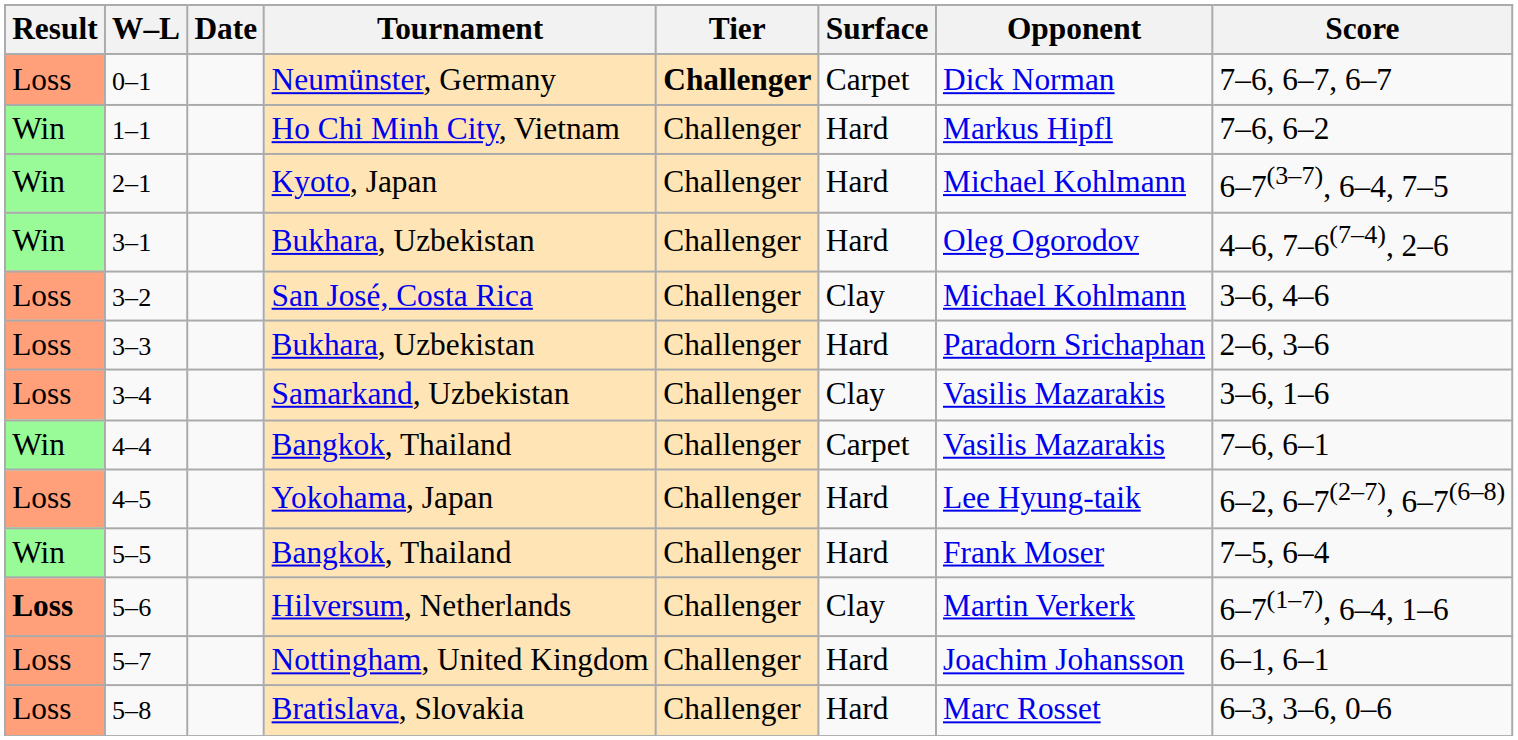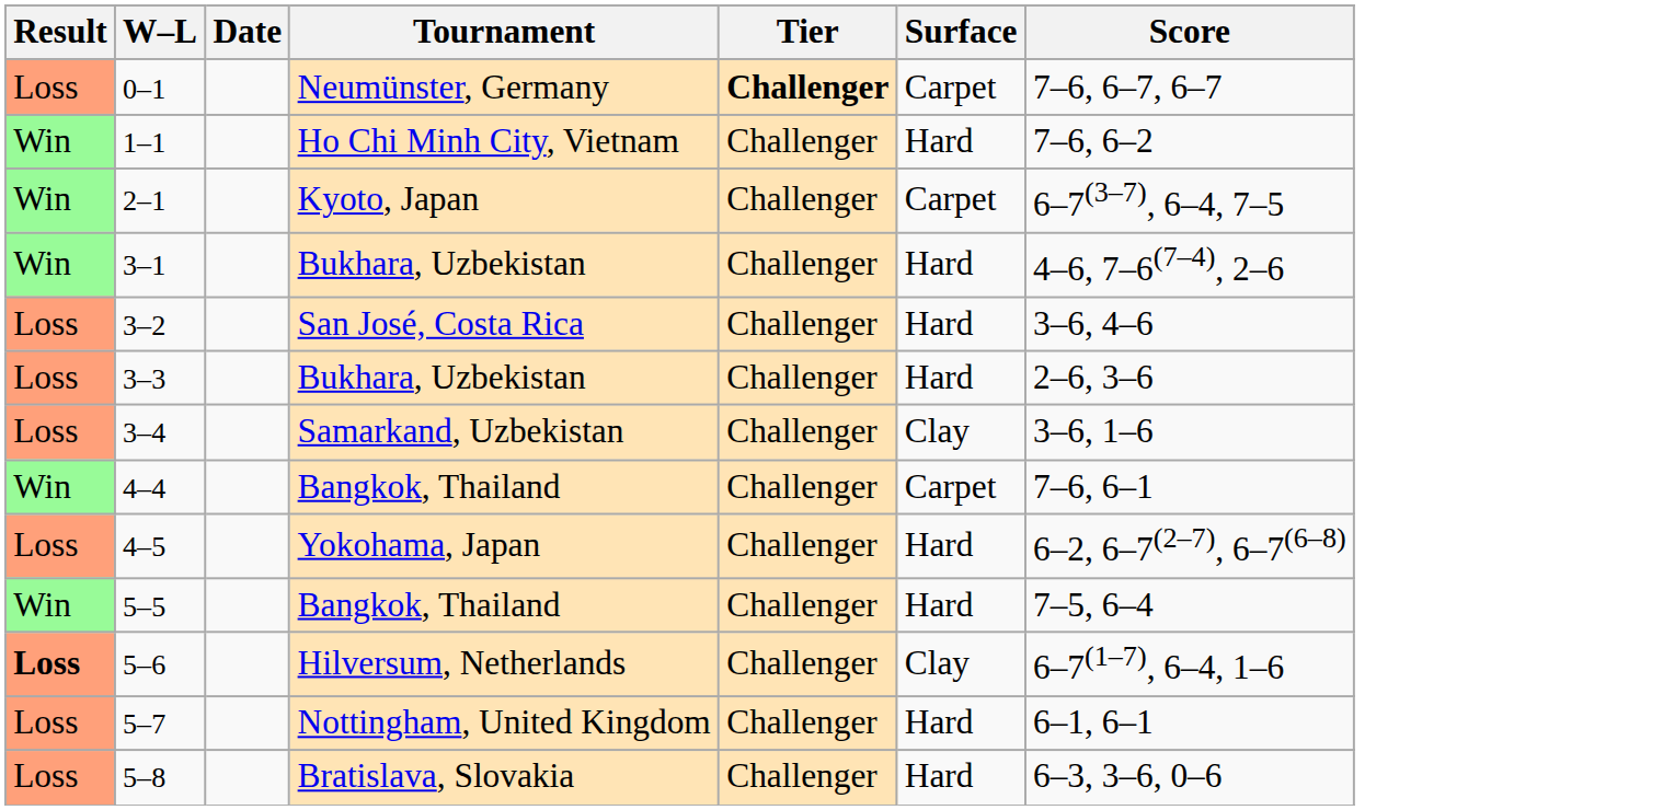 <table class="sortable wikitable">
 <tr>
 <th>Result</th>
 <th class="unsortable">W–L</th>
 <th>Date</th>
 <th>Tournament</th>
 <th>Tier</th>
 <th>Surface</th>
-<th>Opponent</th>
 <th class="unsortable">Score</th>
 </tr>
 <tr>
 <td style="background:#ffa07a;">Loss</td>
 <td><small>0–1</small></td>
 <td></td>
 <td style="background:moccasin;"><a href='#'>Neumünster</a>, Germany</td>
 <td style="background:moccasin;"><strong>Challenger</strong></td>
 <td>Carpet</td>
-<td> <a href='#'>Dick Norman</a></td>
 <td>7–6, 6–7, 6–7</td>
 </tr>
 <tr>
 <td style="background:#98fb98;">Win</td>
 <td><small>1–1</small></td>
 <td></td>
 <td style="background:moccasin;"><a href='#'>Ho Chi Minh City</a>, Vietnam</td>
 <td style="background:moccasin;">Challenger</td>
 <td>Hard</td>
-<td> <a href='#'>Markus Hipfl</a></td>
 <td>7–6, 6–2</td>
 </tr>
 <tr>
 <td style="background:#98fb98;">Win</td>
 <td><small>2–1</small></td>
 <td></td>
 <td style="background:moccasin;"><a href='#'>Kyoto</a>, Japan</td>
 <td style="background:moccasin;">Challenger</td>
-<td>Hard</td>
-<td> <a href='#'>Michael Kohlmann</a></td>
+<td>Carpet</td>
 <td>6–7<sup>(3–7)</sup>, 6–4, 7–5</td>
 </tr>
 <tr>
 <td style="background:#98fb98;">Win</td>
 <td><small>3–1</small></td>
 <td></td>
 <td style="background:moccasin;"><a href='#'>Bukhara</a>, Uzbekistan</td>
 <td style="background:moccasin;">Challenger</td>
 <td>Hard</td>
-<td> <a href='#'>Oleg Ogorodov</a></td>
 <td>4–6, 7–6<sup>(7–4)</sup>, 2–6</td>
 </tr>
 <tr>
 <td style="background:#ffa07a;">Loss</td>
 <td><small>3–2</small></td>
 <td></td>
 <td style="background:moccasin;"><a href='#'>San José, Costa Rica</a></td>
 <td style="background:moccasin;">Challenger</td>
-<td>Clay</td>
-<td> <a href='#'>Michael Kohlmann</a></td>
+<td>Hard</td>
 <td>3–6, 4–6</td>
 </tr>
 <tr>
 <td style="background:#ffa07a;">Loss</td>
 <td><small>3–3</small></td>
 <td></td>
 <td style="background:moccasin;"><a href='#'>Bukhara</a>, Uzbekistan</td>
 <td style="background:moccasin;">Challenger</td>
 <td>Hard</td>
-<td> <a href='#'>Paradorn Srichaphan</a></td>
 <td>2–6, 3–6</td>
 </tr>
 <tr>
 <td style="background:#ffa07a;">Loss</td>
 <td><small>3–4</small></td>
 <td></td>
 <td style="background:moccasin;"><a href='#'>Samarkand</a>, Uzbekistan</td>
 <td style="background:moccasin;">Challenger</td>
 <td>Clay</td>
-<td> <a href='#'>Vasilis Mazarakis</a></td>
 <td>3–6, 1–6</td>
 </tr>
 <tr>
 <td style="background:#98fb98;">Win</td>
 <td><small>4–4</small></td>
 <td></td>
 <td style="background:moccasin;"><a href='#'>Bangkok</a>, Thailand</td>
 <td style="background:moccasin;">Challenger</td>
 <td>Carpet</td>
-<td> <a href='#'>Vasilis Mazarakis</a></td>
 <td>7–6, 6–1</td>
 </tr>
 <tr>
 <td style="background:#ffa07a;">Loss</td>
 <td><small>4–5</small></td>
 <td></td>
 <td style="background:moccasin;"><a href='#'>Yokohama</a>, Japan</td>
 <td style="background:moccasin;">Challenger</td>
 <td>Hard</td>
-<td> <a href='#'>Lee Hyung-taik</a></td>
 <td>6–2, 6–7<sup>(2–7)</sup>, 6–7<sup>(6–8)</sup></td>
 </tr>
 <tr>
 <td style="background:#98fb98;">Win</td>
 <td><small>5–5</small></td>
 <td></td>
 <td style="background:moccasin;"><a href='#'>Bangkok</a>, Thailand</td>
 <td style="background:moccasin;">Challenger</td>
 <td>Hard</td>
-<td> <a href='#'>Frank Moser</a></td>
 <td>7–5, 6–4</td>
 </tr>
 <tr>
 <td style="background:#ffa07a;"><strong>Loss</strong></td>
 <td><small>5–6</small></td>
 <td></td>
 <td style="background:moccasin;"><a href='#'>Hilversum</a>, Netherlands</td>
 <td style="background:moccasin;">Challenger</td>
 <td>Clay</td>
-<td> <a href='#'>Martin Verkerk</a></td>
 <td>6–7<sup>(1–7)</sup>, 6–4, 1–6</td>
 </tr>
 <tr>
 <td style="background:#ffa07a;">Loss</td>
 <td><small>5–7</small></td>
 <td></td>
 <td style="background:moccasin;"><a href='#'>Nottingham</a>, United Kingdom</td>
 <td style="background:moccasin;">Challenger</td>
 <td>Hard</td>
-<td> <a href='#'>Joachim Johansson</a></td>
 <td>6–1, 6–1</td>
 </tr>
 <tr>
 <td style="background:#ffa07a;">Loss</td>
 <td><small>5–8</small></td>
 <td></td>
 <td style="background:moccasin;"><a href='#'>Bratislava</a>, Slovakia</td>
 <td style="background:moccasin;">Challenger</td>
 <td>Hard</td>
-<td> <a href='#'>Marc Rosset</a></td>
 <td>6–3, 3–6, 0–6</td>
 </tr>
 </table>
